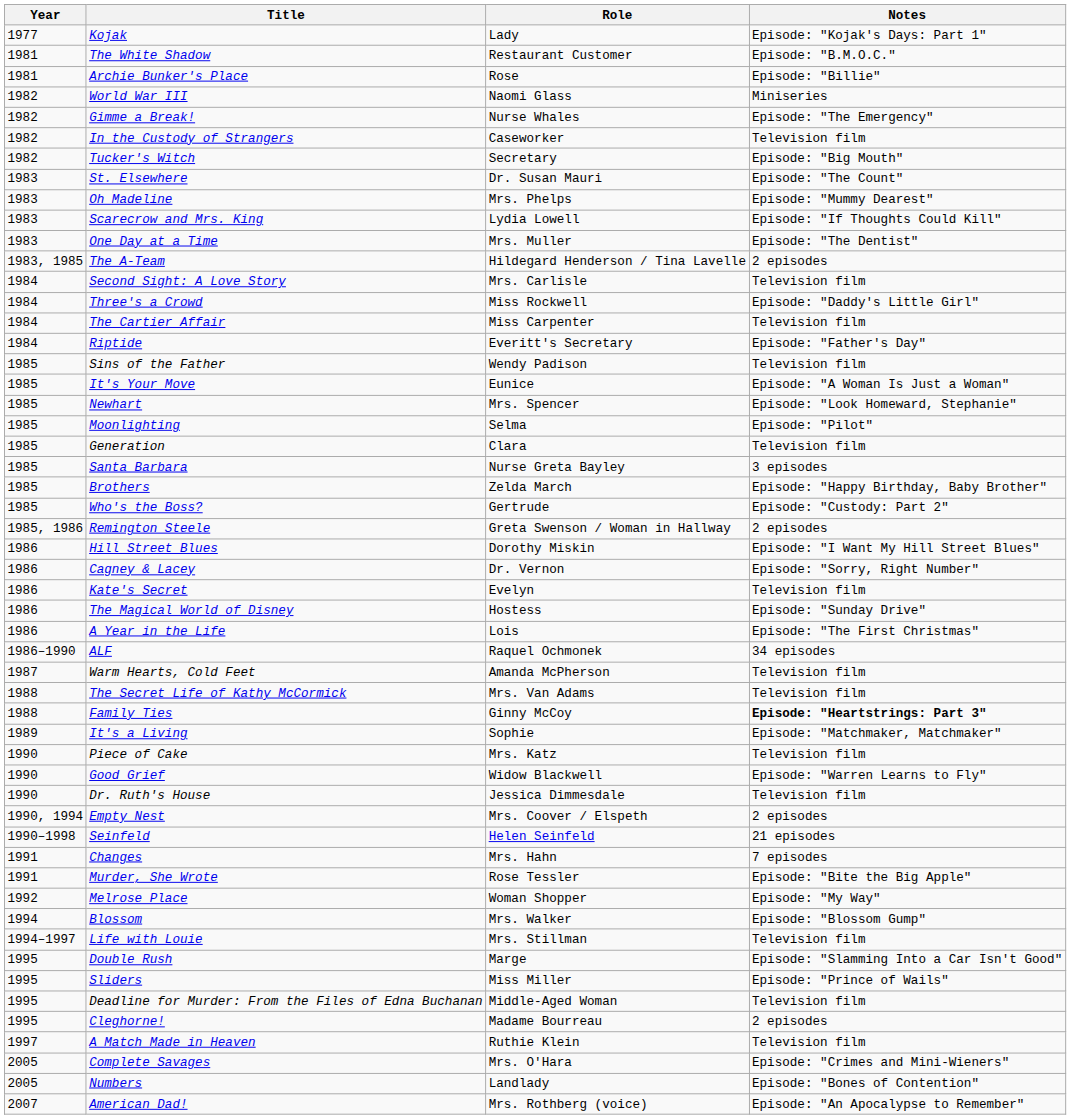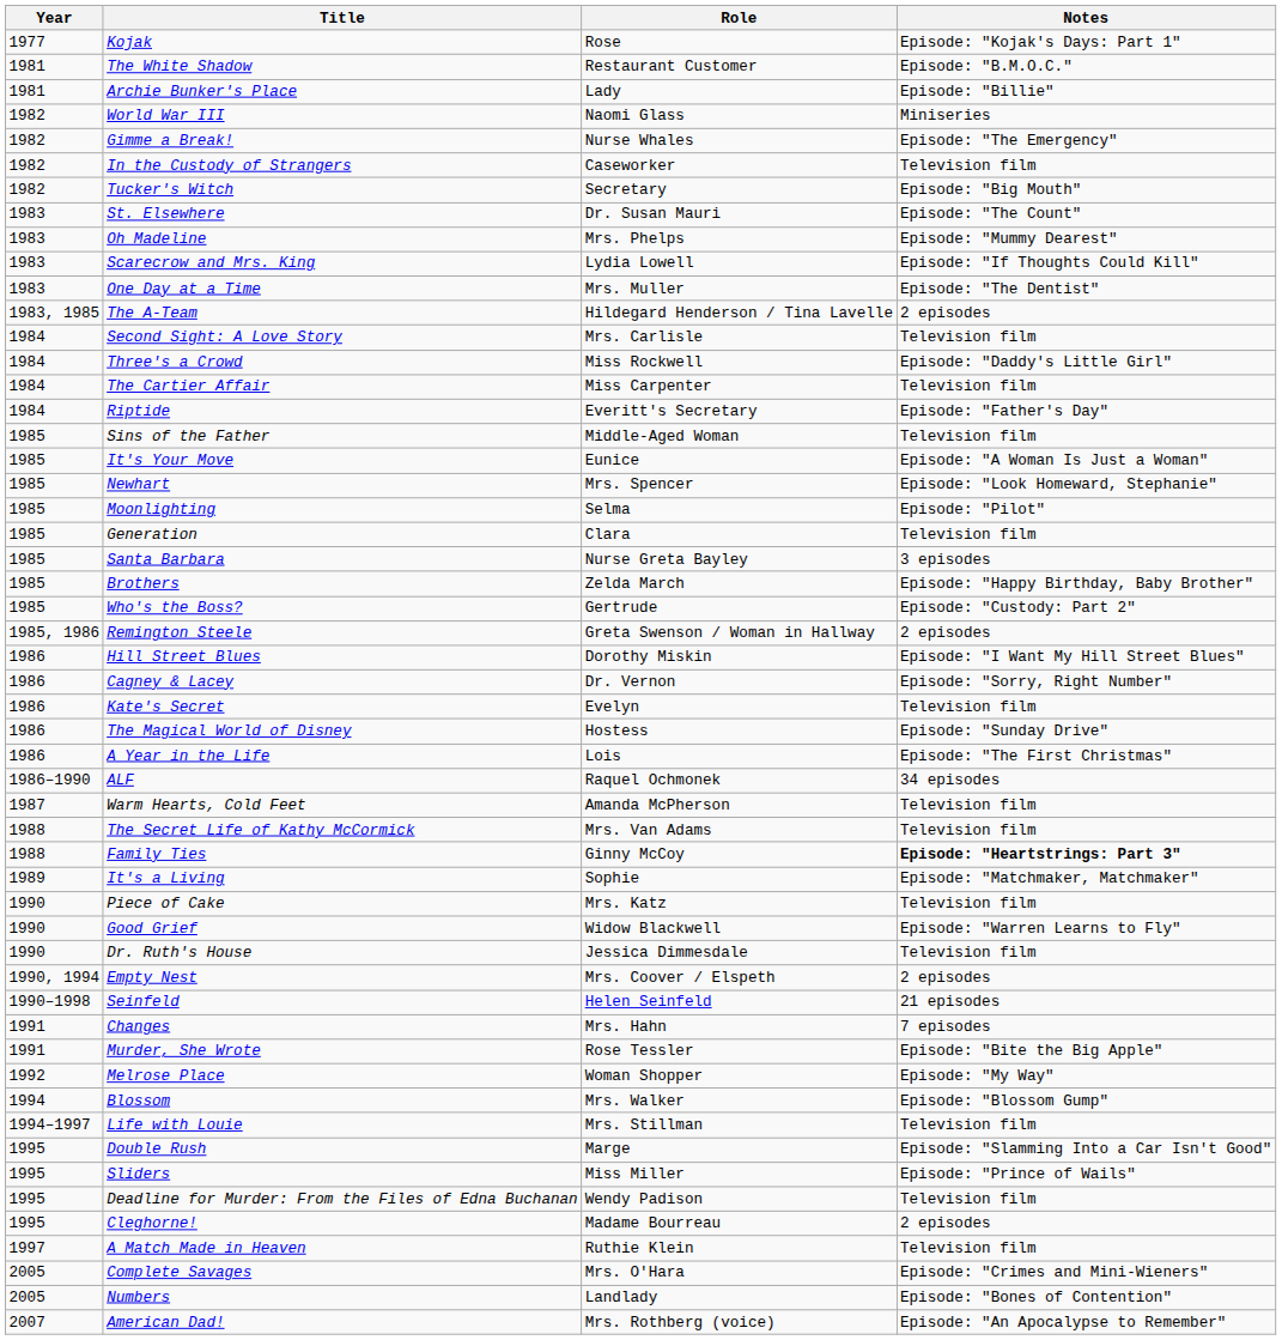 <table class="wikitable sortable">
 <tr>
 <th>Year</th>
 <th>Title</th>
 <th>Role</th>
 <th>Notes</th>
 </tr>
 <tr>
 <td>1977</td>
 <td><em><a href='#'>Kojak</a></em></td>
-<td>Lady</td>
+<td>Rose</td>
 <td>Episode: "Kojak's Days: Part 1"</td>
 </tr>
 <tr>
 <td>1981</td>
 <td><a href='#'><em>The White Shadow</em></a></td>
 <td>Restaurant Customer</td>
 <td>Episode: "B.M.O.C."</td>
 </tr>
 <tr>
 <td>1981</td>
 <td><em><a href='#'>Archie Bunker's Place</a></em></td>
-<td>Rose</td>
+<td>Lady</td>
 <td>Episode: "Billie"</td>
 </tr>
 <tr>
 <td>1982</td>
 <td><a href='#'><em>World War III</em></a></td>
 <td>Naomi Glass</td>
 <td>Miniseries</td>
 </tr>
 <tr>
 <td>1982</td>
 <td><em><a href='#'>Gimme a Break!</a></em></td>
 <td>Nurse Whales</td>
 <td>Episode: "The Emergency"</td>
 </tr>
 <tr>
 <td>1982</td>
 <td><em><a href='#'>In the Custody of Strangers</a></em></td>
 <td>Caseworker</td>
 <td>Television film</td>
 </tr>
 <tr>
 <td>1982</td>
 <td><em><a href='#'>Tucker's Witch</a></em></td>
 <td>Secretary</td>
 <td>Episode: "Big Mouth"</td>
 </tr>
 <tr>
 <td>1983</td>
 <td><em><a href='#'>St. Elsewhere</a></em></td>
 <td>Dr. Susan Mauri</td>
 <td>Episode: "The Count"</td>
 </tr>
 <tr>
 <td>1983</td>
 <td><em><a href='#'>Oh Madeline</a></em></td>
 <td>Mrs. Phelps</td>
 <td>Episode: "Mummy Dearest"</td>
 </tr>
 <tr>
 <td>1983</td>
 <td><em><a href='#'>Scarecrow and Mrs. King</a></em></td>
 <td>Lydia Lowell</td>
 <td>Episode: "If Thoughts Could Kill"</td>
 </tr>
 <tr>
 <td>1983</td>
 <td><em><a href='#'>One Day at a Time</a></em></td>
 <td>Mrs. Muller</td>
 <td>Episode: "The Dentist"</td>
 </tr>
 <tr>
 <td>1983, 1985</td>
 <td><em><a href='#'>The A-Team</a></em></td>
 <td>Hildegard Henderson / Tina Lavelle</td>
 <td>2 episodes</td>
 </tr>
 <tr>
 <td>1984</td>
 <td><em><a href='#'>Second Sight: A Love Story</a></em></td>
 <td>Mrs. Carlisle</td>
 <td>Television film</td>
 </tr>
 <tr>
 <td>1984</td>
 <td><em><a href='#'>Three's a Crowd</a></em></td>
 <td>Miss Rockwell</td>
 <td>Episode: "Daddy's Little Girl"</td>
 </tr>
 <tr>
 <td>1984</td>
 <td><em><a href='#'>The Cartier Affair</a></em></td>
 <td>Miss Carpenter</td>
 <td>Television film</td>
 </tr>
 <tr>
 <td>1984</td>
 <td><em><a href='#'>Riptide</a></em></td>
 <td>Everitt's Secretary</td>
 <td>Episode: "Father's Day"</td>
 </tr>
 <tr>
 <td>1985</td>
 <td><em>Sins of the Father</em></td>
-<td>Wendy Padison</td>
+<td>Middle-Aged Woman</td>
 <td>Television film</td>
 </tr>
 <tr>
 <td>1985</td>
 <td><em><a href='#'>It's Your Move</a></em></td>
 <td>Eunice</td>
 <td>Episode: "A Woman Is Just a Woman"</td>
 </tr>
 <tr>
 <td>1985</td>
 <td><em><a href='#'>Newhart</a></em></td>
 <td>Mrs. Spencer</td>
 <td>Episode: "Look Homeward, Stephanie"</td>
 </tr>
 <tr>
 <td>1985</td>
 <td><em><a href='#'>Moonlighting</a></em></td>
 <td>Selma</td>
 <td>Episode: "Pilot"</td>
 </tr>
 <tr>
 <td>1985</td>
 <td><em>Generation</em></td>
 <td>Clara</td>
 <td>Television film</td>
 </tr>
 <tr>
 <td>1985</td>
 <td><em><a href='#'>Santa Barbara</a></em></td>
 <td>Nurse Greta Bayley</td>
 <td>3 episodes</td>
 </tr>
 <tr>
 <td>1985</td>
 <td><em><a href='#'>Brothers</a></em></td>
 <td>Zelda March</td>
 <td>Episode: "Happy Birthday, Baby Brother"</td>
 </tr>
 <tr>
 <td>1985</td>
 <td><em><a href='#'>Who's the Boss?</a></em></td>
 <td>Gertrude</td>
 <td>Episode: "Custody: Part 2"</td>
 </tr>
 <tr>
 <td>1985, 1986</td>
 <td><em><a href='#'>Remington Steele</a></em></td>
 <td>Greta Swenson / Woman in Hallway</td>
 <td>2 episodes</td>
 </tr>
 <tr>
 <td>1986</td>
 <td><em><a href='#'>Hill Street Blues</a></em></td>
 <td>Dorothy Miskin</td>
 <td>Episode: "I Want My Hill Street Blues"</td>
 </tr>
 <tr>
 <td>1986</td>
 <td><em><a href='#'>Cagney & Lacey</a></em></td>
 <td>Dr. Vernon</td>
 <td>Episode: "Sorry, Right Number"<br></td>
 </tr>
 <tr>
 <td>1986</td>
 <td><em><a href='#'>Kate's Secret</a></em></td>
 <td>Evelyn</td>
 <td>Television film</td>
 </tr>
 <tr>
 <td>1986</td>
 <td><em><a href='#'>The Magical World of Disney</a></em></td>
 <td>Hostess</td>
 <td>Episode: "Sunday Drive"</td>
 </tr>
 <tr>
 <td>1986</td>
 <td><em><a href='#'>A Year in the Life</a></em></td>
 <td>Lois</td>
 <td>Episode: "The First Christmas"</td>
 </tr>
 <tr>
 <td>1986–1990</td>
 <td><em><a href='#'>ALF</a></em></td>
 <td>Raquel Ochmonek</td>
 <td>34 episodes</td>
 </tr>
 <tr>
 <td>1987</td>
 <td><em>Warm Hearts, Cold Feet</em></td>
 <td>Amanda McPherson</td>
 <td>Television film<br></td>
 </tr>
 <tr>
 <td>1988</td>
 <td><em><a href='#'>The Secret Life of Kathy McCormick</a></em></td>
 <td>Mrs. Van Adams</td>
 <td>Television film</td>
 </tr>
 <tr>
 <td>1988</td>
 <td><em><a href='#'>Family Ties</a></em></td>
 <td>Ginny McCoy</td>
 <td><strong>Episode: "Heartstrings: Part 3"</strong></td>
 </tr>
 <tr>
 <td>1989</td>
 <td><em><a href='#'>It's a Living</a></em></td>
 <td>Sophie</td>
 <td>Episode: "Matchmaker, Matchmaker"</td>
 </tr>
 <tr>
 <td>1990</td>
 <td><em>Piece of Cake</em></td>
 <td>Mrs. Katz</td>
 <td>Television film</td>
 </tr>
 <tr>
 <td>1990</td>
 <td><em><a href='#'>Good Grief</a></em></td>
 <td>Widow Blackwell</td>
 <td>Episode: "Warren Learns to Fly"</td>
 </tr>
 <tr>
 <td>1990</td>
 <td><em>Dr. Ruth's House</em></td>
 <td>Jessica Dimmesdale</td>
 <td>Television film</td>
 </tr>
 <tr>
 <td>1990, 1994</td>
 <td><em><a href='#'>Empty Nest</a></em></td>
 <td>Mrs. Coover / Elspeth</td>
 <td>2 episodes</td>
 </tr>
 <tr>
 <td>1990–1998</td>
 <td><em><a href='#'>Seinfeld</a></em></td>
 <td><a href='#'>Helen Seinfeld</a></td>
 <td>21 episodes<br></td>
 </tr>
 <tr>
 <td>1991</td>
 <td><em><a href='#'>Changes</a></em></td>
 <td>Mrs. Hahn</td>
 <td>7 episodes</td>
 </tr>
 <tr>
 <td>1991</td>
 <td><em><a href='#'>Murder, She Wrote</a></em></td>
 <td>Rose Tessler</td>
 <td>Episode: "Bite the Big Apple"<br></td>
 </tr>
 <tr>
 <td>1992</td>
 <td><em><a href='#'>Melrose Place</a></em></td>
 <td>Woman Shopper</td>
 <td>Episode: "My Way"</td>
 </tr>
 <tr>
 <td>1994</td>
 <td><a href='#'><em>Blossom</em></a></td>
 <td>Mrs. Walker</td>
 <td>Episode: "Blossom Gump"</td>
 </tr>
 <tr>
 <td>1994–1997</td>
 <td><em><a href='#'>Life with Louie</a></em></td>
 <td>Mrs. Stillman</td>
 <td>Television film</td>
 </tr>
 <tr>
 <td>1995</td>
 <td><em><a href='#'>Double Rush</a></em></td>
 <td>Marge</td>
 <td>Episode: "Slamming Into a Car Isn't Good"</td>
 </tr>
 <tr>
 <td>1995</td>
 <td><em><a href='#'>Sliders</a></em></td>
 <td>Miss Miller</td>
 <td>Episode: "Prince of Wails"</td>
 </tr>
 <tr>
 <td>1995</td>
 <td><em>Deadline for Murder: From the Files of Edna Buchanan</em></td>
-<td>Middle-Aged Woman</td>
+<td>Wendy Padison</td>
 <td>Television film</td>
 </tr>
 <tr>
 <td>1995</td>
 <td><em><a href='#'>Cleghorne!</a></em></td>
 <td>Madame Bourreau</td>
 <td>2 episodes</td>
 </tr>
 <tr>
 <td>1997</td>
 <td><em><a href='#'>A Match Made in Heaven</a></em></td>
 <td>Ruthie Klein</td>
 <td>Television film</td>
 </tr>
 <tr>
 <td>2005</td>
 <td><em><a href='#'>Complete Savages</a></em></td>
 <td>Mrs. O'Hara</td>
 <td>Episode: "Crimes and Mini-Wieners"</td>
 </tr>
 <tr>
 <td>2005</td>
 <td><em><a href='#'>Numbers</a></em></td>
 <td>Landlady</td>
 <td>Episode: "Bones of Contention"</td>
 </tr>
 <tr>
 <td>2007</td>
 <td><em><a href='#'>American Dad!</a></em></td>
 <td>Mrs. Rothberg (voice)</td>
 <td>Episode: "An Apocalypse to Remember"<br></td>
 </tr>
 </table>
